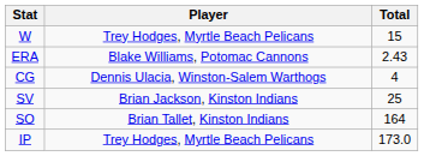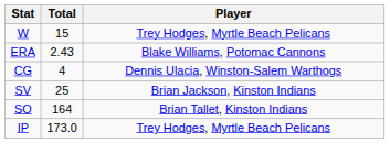 <table class="wikitable" width="40%" style="text-align:center;">
 <tr>
 <th width="5%">Stat</th>
+<th width="5%">Total</th>
 <th width="60%">Player</th>
-<th width="5%">Total</th>
 </tr>
 <tr>
 <td><a href='#'>W</a></td>
+<td>15</td>
 <td><a href='#'>Trey Hodges</a>, <a href='#'>Myrtle Beach Pelicans</a></td>
-<td>15</td>
 </tr>
 <tr>
 <td><a href='#'>ERA</a></td>
+<td>2.43</td>
 <td><a href='#'>Blake Williams</a>, <a href='#'>Potomac Cannons</a></td>
-<td>2.43</td>
 </tr>
 <tr>
 <td><a href='#'>CG</a></td>
+<td>4</td>
 <td><a href='#'>Dennis Ulacia</a>, <a href='#'>Winston-Salem Warthogs</a></td>
-<td>4</td>
 </tr>
 <tr>
 <td><a href='#'>SV</a></td>
+<td>25</td>
 <td><a href='#'>Brian Jackson</a>, <a href='#'>Kinston Indians</a></td>
-<td>25</td>
 </tr>
 <tr>
 <td><a href='#'>SO</a></td>
+<td>164</td>
 <td><a href='#'>Brian Tallet</a>, <a href='#'>Kinston Indians</a></td>
-<td>164</td>
 </tr>
 <tr>
 <td><a href='#'>IP</a></td>
+<td>173.0</td>
 <td><a href='#'>Trey Hodges</a>, <a href='#'>Myrtle Beach Pelicans</a></td>
-<td>173.0</td>
 </tr>
 </table>
